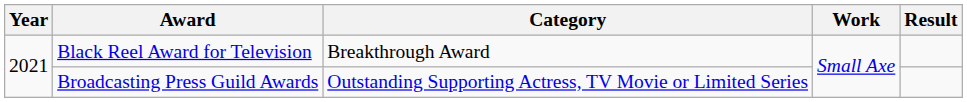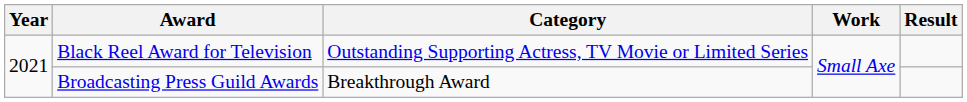 <table class="wikitable">
 <tr>
 <th>Year</th>
 <th>Award</th>
 <th>Category</th>
 <th>Work</th>
 <th>Result</th>
 </tr>
 <tr>
 <td rowspan="2">2021</td>
 <td><a href='#'>Black Reel Award for Television</a></td>
-<td>Breakthrough Award</td>
+<td><a href='#'>Outstanding Supporting Actress, TV Movie or Limited Series</a></td>
 <td rowspan="2"><em><a href='#'>Small Axe</a></em></td>
 <td></td>
 </tr>
 <tr>
 <td><a href='#'>Broadcasting Press Guild Awards</a></td>
-<td><a href='#'>Outstanding Supporting Actress, TV Movie or Limited Series</a></td>
+<td>Breakthrough Award</td>
 <td></td>
 </tr>
 </table>
